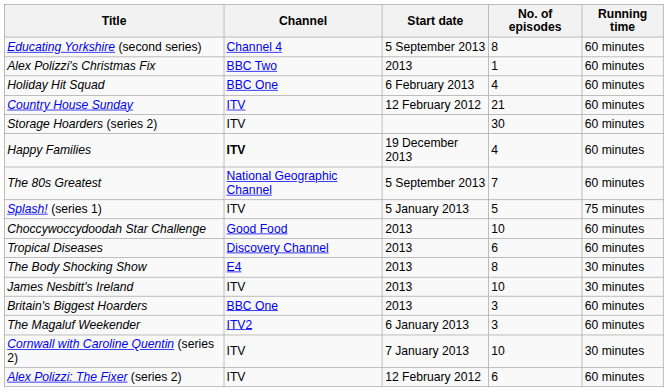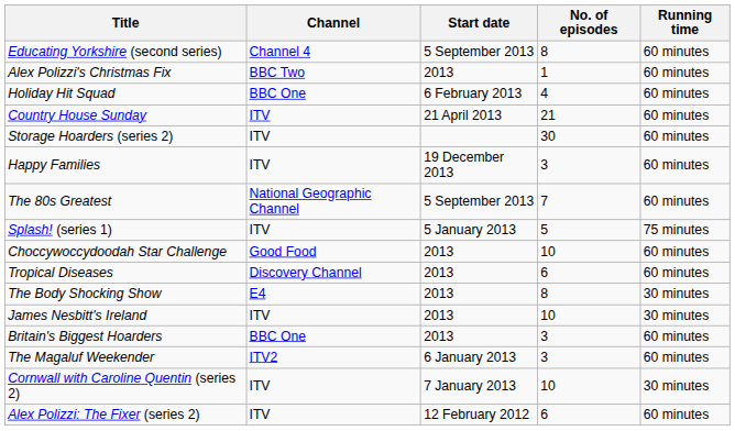 <table class="wikitable">
 <tr>
 <th>Title</th>
 <th>Channel</th>
 <th>Start date</th>
 <th>No. of episodes</th>
 <th>Running time</th>
 </tr>
 <tr>
 <td><em><a href='#'>Educating Yorkshire</a></em> (second series)</td>
 <td><a href='#'>Channel 4</a></td>
 <td>5 September 2013</td>
 <td>8</td>
 <td>60 minutes</td>
 </tr>
 <tr>
 <td><em>Alex Polizzi's Christmas Fix</em></td>
 <td><a href='#'>BBC Two</a></td>
 <td>2013</td>
 <td>1</td>
 <td>60 minutes</td>
 </tr>
 <tr>
 <td><em>Holiday Hit Squad</em></td>
 <td><a href='#'>BBC One</a></td>
 <td>6 February 2013</td>
 <td>4</td>
 <td>60 minutes</td>
 </tr>
 <tr>
 <td><em><a href='#'>Country House Sunday</a></em></td>
 <td><a href='#'>ITV</a></td>
-<td>12 February 2012</td>
+<td>21 April 2013</td>
 <td>21</td>
 <td>60 minutes</td>
 </tr>
 <tr>
 <td><em>Storage Hoarders</em> (series 2)</td>
 <td>ITV</td>
 <td></td>
 <td>30</td>
 <td>60 minutes</td>
 </tr>
 <tr>
 <td><em>Happy Families</em></td>
-<td><strong>ITV</strong></td>
+<td>ITV</td>
 <td>19 December 2013</td>
-<td>4</td>
+<td>3</td>
 <td>60 minutes</td>
 </tr>
 <tr>
 <td><em>The 80s Greatest</em></td>
 <td><a href='#'>National Geographic Channel</a></td>
 <td>5 September 2013</td>
 <td>7</td>
 <td>60 minutes</td>
 </tr>
 <tr>
 <td><em><a href='#'>Splash!</a></em> (series 1)</td>
 <td>ITV</td>
 <td>5 January 2013</td>
 <td>5</td>
 <td>75 minutes</td>
 </tr>
 <tr>
 <td><em>Choccywoccydoodah Star Challenge</em></td>
 <td><a href='#'>Good Food</a></td>
 <td>2013</td>
 <td>10</td>
 <td>60 minutes</td>
 </tr>
 <tr>
 <td><em>Tropical Diseases</em></td>
 <td><a href='#'>Discovery Channel</a></td>
 <td>2013</td>
 <td>6</td>
 <td>60 minutes</td>
 </tr>
 <tr>
 <td><em>The Body Shocking Show</em></td>
 <td><a href='#'>E4</a></td>
 <td>2013</td>
 <td>8</td>
 <td>30 minutes</td>
 </tr>
 <tr>
 <td><em>James Nesbitt's Ireland</em></td>
 <td>ITV</td>
 <td>2013</td>
 <td>10</td>
 <td>30 minutes</td>
 </tr>
 <tr>
 <td><em>Britain's Biggest Hoarders</em></td>
 <td><a href='#'>BBC One</a></td>
 <td>2013</td>
 <td>3</td>
 <td>60 minutes</td>
 </tr>
 <tr>
 <td><em>The Magaluf Weekender</em></td>
 <td><a href='#'>ITV2</a></td>
 <td>6 January 2013</td>
 <td>3</td>
 <td>60 minutes</td>
 </tr>
 <tr>
 <td><em><a href='#'>Cornwall with Caroline Quentin</a></em> (series 2)</td>
 <td>ITV</td>
 <td>7 January 2013</td>
 <td>10</td>
 <td>30 minutes</td>
 </tr>
 <tr>
 <td><em><a href='#'>Alex Polizzi: The Fixer</a></em> (series 2)</td>
 <td>ITV</td>
 <td>12 February 2012</td>
 <td>6</td>
 <td>60 minutes</td>
 </tr>
 </table>
